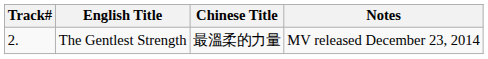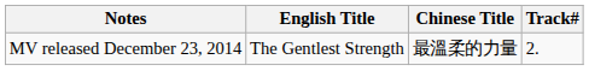 <table class="wikitable">
 <tr>
-<th>Track#</th>
+<th>Notes</th>
 <th>English Title</th>
 <th>Chinese Title</th>
-<th>Notes</th>
+<th>Track#</th>
 </tr>
 <tr>
-<td>2.</td>
+<td>MV released December 23, 2014</td>
 <td>The Gentlest Strength</td>
 <td>最溫柔的力量</td>
-<td>MV released December 23, 2014</td>
+<td>2.</td>
 </tr>
 </table>
